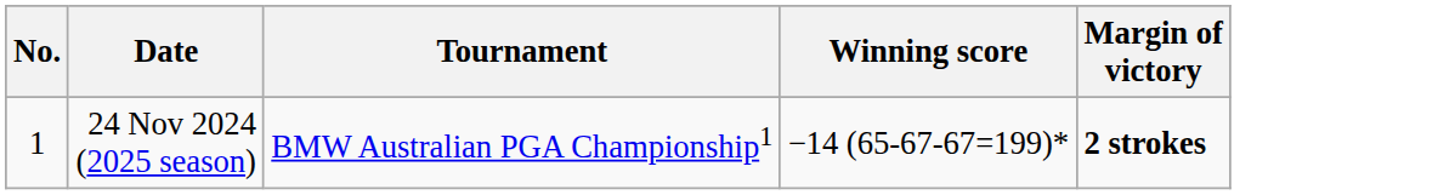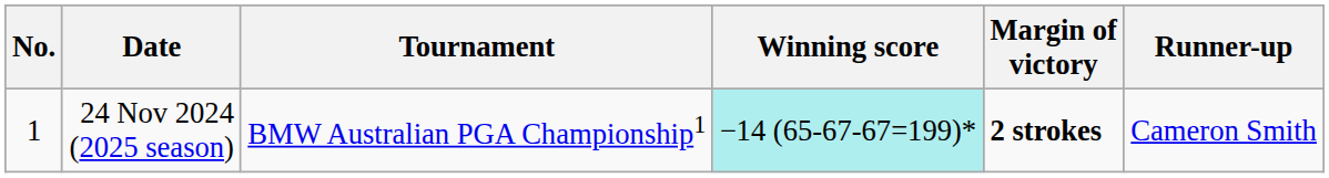 <table class="wikitable" style="font-size:95%;">
 <tr>
 <th>No.</th>
 <th>Date</th>
 <th>Tournament</th>
 <th>Winning score</th>
 <th>Margin of<br>victory</th>
+<th>Runner-up</th>
 </tr>
 <tr>
 <td align=center>1</td>
 <td align=right>24 Nov 2024<br>(<a href='#'>2025 season</a>)</td>
 <td><a href='#'>BMW Australian PGA Championship</a><sup>1</sup></td>
-<td>−14 (65-67-67=199)*</td>
+<td style="background: paleturquoise;">−14 (65-67-67=199)*</td>
 <td><strong>2 strokes</strong></td>
+<td> <a href='#'>Cameron Smith</a></td>
 </tr>
 </table>
